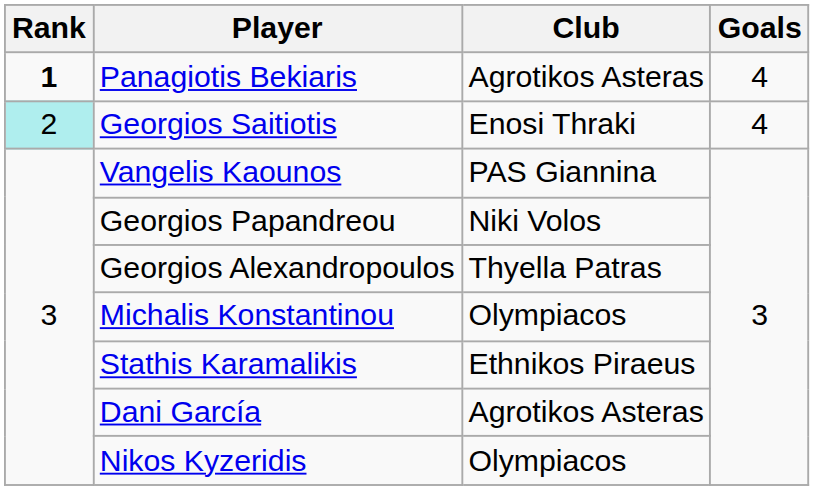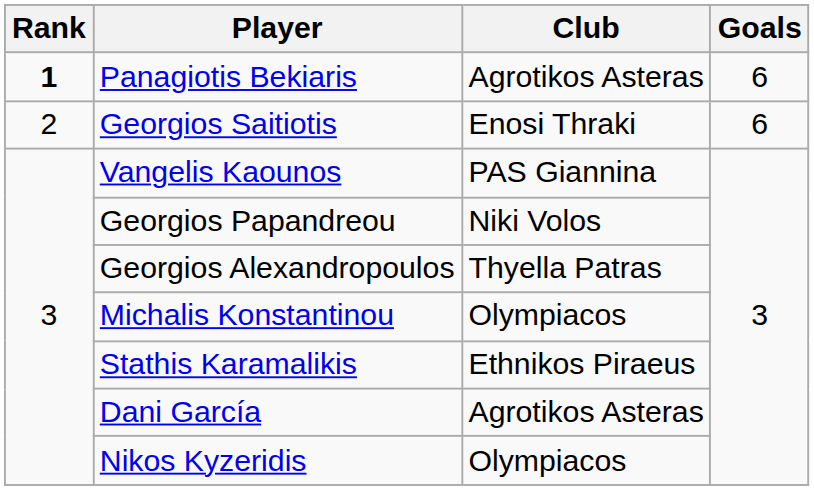 <table class="wikitable sortable" style="text-align:center">
 <tr>
 <th>Rank</th>
 <th>Player</th>
 <th>Club</th>
 <th>Goals</th>
 </tr>
 <tr>
 <td><strong>1</strong></td>
 <td align="left"> <a href='#'>Panagiotis Bekiaris</a></td>
 <td align="left">Agrotikos Asteras</td>
-<td>4</td>
+<td>6</td>
 </tr>
 <tr>
-<td style="background: paleturquoise;">2</td>
+<td>2</td>
 <td align="left"> <a href='#'>Georgios Saitiotis</a></td>
 <td align="left">Enosi Thraki</td>
-<td>4</td>
+<td>6</td>
 </tr>
 <tr>
 <td rowspan=7>3</td>
 <td align="left"> <a href='#'>Vangelis Kaounos</a></td>
 <td align="left">PAS Giannina</td>
 <td rowspan=7>3</td>
 </tr>
 <tr>
 <td align="left"> Georgios Papandreou</td>
 <td align="left">Niki Volos</td>
 </tr>
 <tr>
 <td align="left"> Georgios Alexandropoulos</td>
 <td align="left">Thyella Patras</td>
 </tr>
 <tr>
 <td align="left"> <a href='#'>Michalis Konstantinou</a></td>
 <td align="left">Olympiacos</td>
 </tr>
 <tr>
 <td align="left"> <a href='#'>Stathis Karamalikis</a></td>
 <td align="left">Ethnikos Piraeus</td>
 </tr>
 <tr>
 <td align="left"> <a href='#'>Dani García</a></td>
 <td align="left">Agrotikos Asteras</td>
 </tr>
 <tr>
 <td align="left"> <a href='#'>Nikos Kyzeridis</a></td>
 <td align="left">Olympiacos</td>
 </tr>
 </table>
